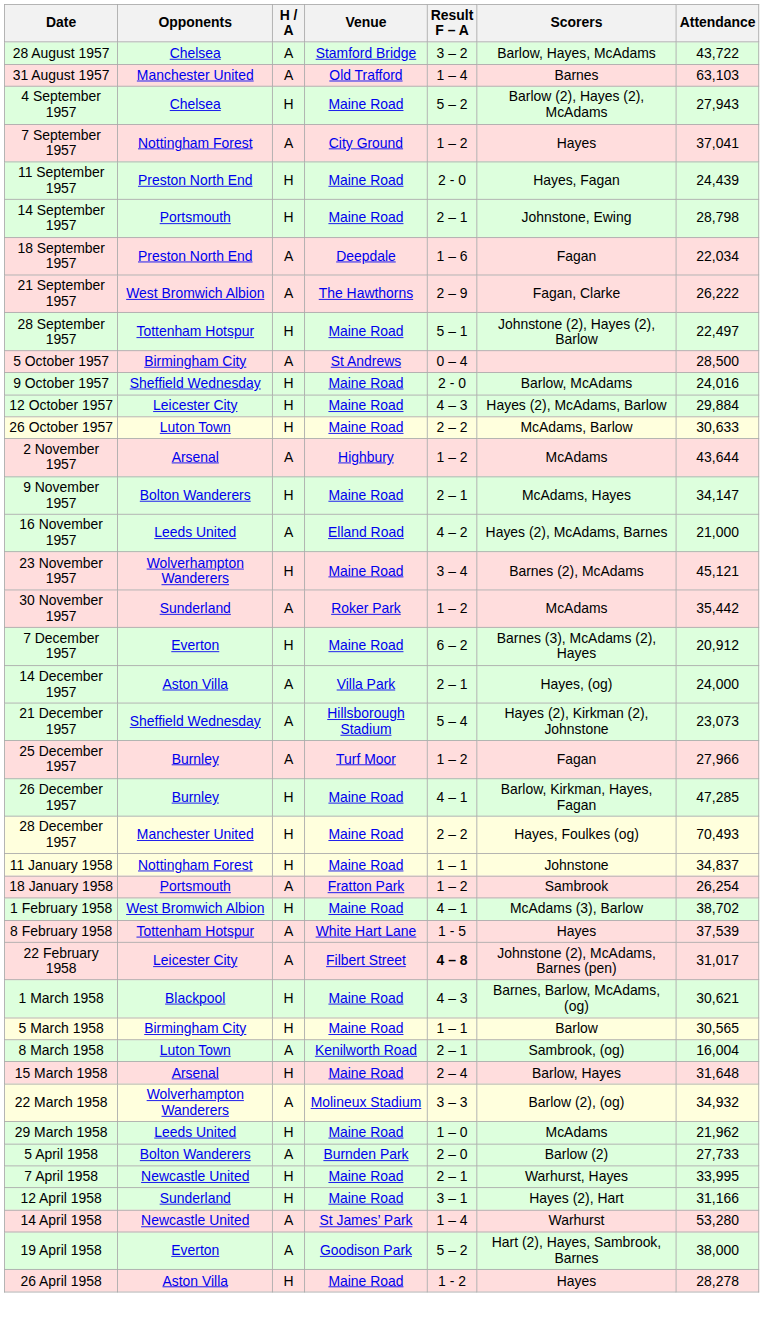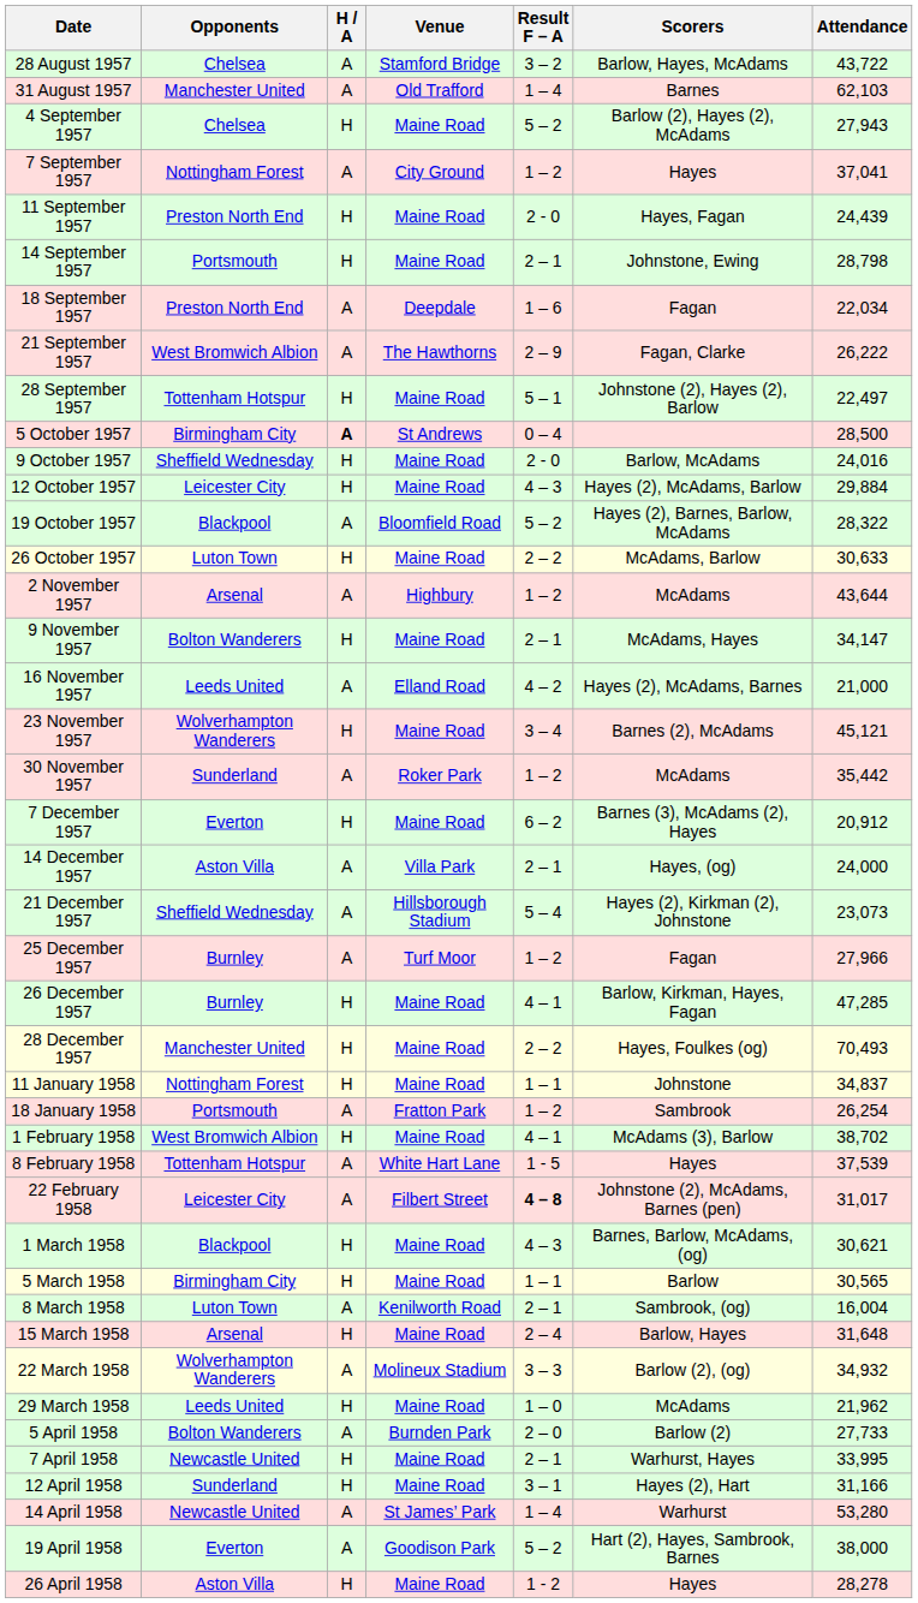 <table class="wikitable" style="text-align:center">
 <tr>
 <th>Date</th>
 <th>Opponents</th>
 <th>H / A</th>
 <th>Venue</th>
 <th>Result<br>F – A</th>
 <th>Scorers</th>
 <th>Attendance</th>
 </tr>
 <tr bgcolor="#ddffdd">
 <td>28 August 1957</td>
 <td><a href='#'>Chelsea</a></td>
 <td>A</td>
 <td><a href='#'>Stamford Bridge</a></td>
 <td>3 – 2</td>
 <td>Barlow, Hayes, McAdams</td>
 <td>43,722</td>
 </tr>
 <tr bgcolor="#ffdddd">
 <td>31 August 1957</td>
 <td><a href='#'>Manchester United</a></td>
 <td>A</td>
 <td><a href='#'>Old Trafford</a></td>
 <td>1 – 4</td>
 <td>Barnes</td>
-<td>63,103</td>
+<td>62,103</td>
 </tr>
 <tr bgcolor="#ddffdd">
 <td>4 September 1957</td>
 <td><a href='#'>Chelsea</a></td>
 <td>H</td>
 <td><a href='#'>Maine Road</a></td>
 <td>5 – 2</td>
 <td>Barlow (2), Hayes (2), McAdams</td>
 <td>27,943</td>
 </tr>
 <tr bgcolor="#ffdddd">
 <td>7 September 1957</td>
 <td><a href='#'>Nottingham Forest</a></td>
 <td>A</td>
 <td><a href='#'>City Ground</a></td>
 <td>1 – 2</td>
 <td>Hayes</td>
 <td>37,041</td>
 </tr>
 <tr bgcolor="#ddffdd">
 <td>11 September 1957</td>
 <td><a href='#'>Preston North End</a></td>
 <td>H</td>
 <td><a href='#'>Maine Road</a></td>
 <td>2 - 0</td>
 <td>Hayes, Fagan</td>
 <td>24,439</td>
 </tr>
 <tr bgcolor="#ddffdd">
 <td>14 September 1957</td>
 <td><a href='#'>Portsmouth</a></td>
 <td>H</td>
 <td><a href='#'>Maine Road</a></td>
 <td>2 – 1</td>
 <td>Johnstone, Ewing</td>
 <td>28,798</td>
 </tr>
 <tr bgcolor="#ffdddd">
 <td>18 September 1957</td>
 <td><a href='#'>Preston North End</a></td>
 <td>A</td>
 <td><a href='#'>Deepdale</a></td>
 <td>1 – 6</td>
 <td>Fagan</td>
 <td>22,034</td>
 </tr>
 <tr bgcolor="#ffdddd">
 <td>21 September 1957</td>
 <td><a href='#'>West Bromwich Albion</a></td>
 <td>A</td>
 <td><a href='#'>The Hawthorns</a></td>
 <td>2 – 9</td>
 <td>Fagan, Clarke</td>
 <td>26,222</td>
 </tr>
 <tr bgcolor="#ddffdd">
 <td>28 September 1957</td>
 <td><a href='#'>Tottenham Hotspur</a></td>
 <td>H</td>
 <td><a href='#'>Maine Road</a></td>
 <td>5 – 1</td>
 <td>Johnstone (2), Hayes (2), Barlow</td>
 <td>22,497</td>
 </tr>
 <tr bgcolor="#ffdddd">
 <td>5 October 1957</td>
 <td><a href='#'>Birmingham City</a></td>
-<td>A</td>
+<td><strong>A</strong></td>
 <td><a href='#'>St Andrews</a></td>
 <td>0 – 4</td>
 <td></td>
 <td>28,500</td>
 </tr>
 <tr bgcolor="#ddffdd">
 <td>9 October 1957</td>
 <td><a href='#'>Sheffield Wednesday</a></td>
 <td>H</td>
 <td><a href='#'>Maine Road</a></td>
 <td>2 - 0</td>
 <td>Barlow, McAdams</td>
 <td>24,016</td>
 </tr>
 <tr bgcolor="#ddffdd">
 <td>12 October 1957</td>
 <td><a href='#'>Leicester City</a></td>
 <td>H</td>
 <td><a href='#'>Maine Road</a></td>
 <td>4 – 3</td>
 <td>Hayes (2), McAdams, Barlow</td>
 <td>29,884</td>
+</tr>
+<tr bgcolor="#ddffdd">
+<td>19 October 1957</td>
+<td><a href='#'>Blackpool</a></td>
+<td>A</td>
+<td><a href='#'>Bloomfield Road</a></td>
+<td>5 – 2</td>
+<td>Hayes (2), Barnes, Barlow, McAdams</td>
+<td>28,322</td>
 </tr>
 <tr bgcolor="#ffffdd">
 <td>26 October 1957</td>
 <td><a href='#'>Luton Town</a></td>
 <td>H</td>
 <td><a href='#'>Maine Road</a></td>
 <td>2 – 2</td>
 <td>McAdams, Barlow</td>
 <td>30,633</td>
 </tr>
 <tr bgcolor="#ffdddd">
 <td>2 November 1957</td>
 <td><a href='#'>Arsenal</a></td>
 <td>A</td>
 <td><a href='#'>Highbury</a></td>
 <td>1 – 2</td>
 <td>McAdams</td>
 <td>43,644</td>
 </tr>
 <tr bgcolor="#ddffdd">
 <td>9 November 1957</td>
 <td><a href='#'>Bolton Wanderers</a></td>
 <td>H</td>
 <td><a href='#'>Maine Road</a></td>
 <td>2 – 1</td>
 <td>McAdams, Hayes</td>
 <td>34,147</td>
 </tr>
 <tr bgcolor="#ddffdd">
 <td>16 November 1957</td>
 <td><a href='#'>Leeds United</a></td>
 <td>A</td>
 <td><a href='#'>Elland Road</a></td>
 <td>4 – 2</td>
 <td>Hayes (2), McAdams, Barnes</td>
 <td>21,000</td>
 </tr>
 <tr bgcolor="#ffdddd">
 <td>23 November 1957</td>
 <td><a href='#'>Wolverhampton Wanderers</a></td>
 <td>H</td>
 <td><a href='#'>Maine Road</a></td>
 <td>3 – 4</td>
 <td>Barnes (2), McAdams</td>
 <td>45,121</td>
 </tr>
 <tr bgcolor="#ffdddd">
 <td>30 November 1957</td>
 <td><a href='#'>Sunderland</a></td>
 <td>A</td>
 <td><a href='#'>Roker Park</a></td>
 <td>1 – 2</td>
 <td>McAdams</td>
 <td>35,442</td>
 </tr>
 <tr bgcolor="#ddffdd">
 <td>7 December 1957</td>
 <td><a href='#'>Everton</a></td>
 <td>H</td>
 <td><a href='#'>Maine Road</a></td>
 <td>6 – 2</td>
 <td>Barnes (3), McAdams (2), Hayes</td>
 <td>20,912</td>
 </tr>
 <tr bgcolor="#ddffdd">
 <td>14 December 1957</td>
 <td><a href='#'>Aston Villa</a></td>
 <td>A</td>
 <td><a href='#'>Villa Park</a></td>
 <td>2 – 1</td>
 <td>Hayes, (og)</td>
 <td>24,000</td>
 </tr>
 <tr bgcolor="#ddffdd">
 <td>21 December 1957</td>
 <td><a href='#'>Sheffield Wednesday</a></td>
 <td>A</td>
 <td><a href='#'>Hillsborough Stadium</a></td>
 <td>5 – 4</td>
 <td>Hayes (2), Kirkman (2), Johnstone</td>
 <td>23,073</td>
 </tr>
 <tr bgcolor="#ffdddd">
 <td>25 December 1957</td>
 <td><a href='#'>Burnley</a></td>
 <td>A</td>
 <td><a href='#'>Turf Moor</a></td>
 <td>1 – 2</td>
 <td>Fagan</td>
 <td>27,966</td>
 </tr>
 <tr bgcolor="#ddffdd">
 <td>26 December 1957</td>
 <td><a href='#'>Burnley</a></td>
 <td>H</td>
 <td><a href='#'>Maine Road</a></td>
 <td>4 – 1</td>
 <td>Barlow, Kirkman, Hayes, Fagan</td>
 <td>47,285</td>
 </tr>
 <tr bgcolor="#ffffdd">
 <td>28 December 1957</td>
 <td><a href='#'>Manchester United</a></td>
 <td>H</td>
 <td><a href='#'>Maine Road</a></td>
 <td>2 – 2</td>
 <td>Hayes, Foulkes (og)</td>
 <td>70,493</td>
 </tr>
 <tr bgcolor="#ffffdd">
 <td>11 January 1958</td>
 <td><a href='#'>Nottingham Forest</a></td>
 <td>H</td>
 <td><a href='#'>Maine Road</a></td>
 <td>1 – 1</td>
 <td>Johnstone</td>
 <td>34,837</td>
 </tr>
 <tr bgcolor="#ffdddd">
 <td>18 January 1958</td>
 <td><a href='#'>Portsmouth</a></td>
 <td>A</td>
 <td><a href='#'>Fratton Park</a></td>
 <td>1 – 2</td>
 <td>Sambrook</td>
 <td>26,254</td>
 </tr>
 <tr bgcolor="#ddffdd">
 <td>1 February 1958</td>
 <td><a href='#'>West Bromwich Albion</a></td>
 <td>H</td>
 <td><a href='#'>Maine Road</a></td>
 <td>4 – 1</td>
 <td>McAdams (3), Barlow</td>
 <td>38,702</td>
 </tr>
 <tr bgcolor="#ffdddd">
 <td>8 February 1958</td>
 <td><a href='#'>Tottenham Hotspur</a></td>
 <td>A</td>
 <td><a href='#'>White Hart Lane</a></td>
 <td>1 - 5</td>
 <td>Hayes</td>
 <td>37,539</td>
 </tr>
 <tr bgcolor="#ffdddd">
 <td>22 February 1958</td>
 <td><a href='#'>Leicester City</a></td>
 <td>A</td>
 <td><a href='#'>Filbert Street</a></td>
 <td><strong>4 – 8</strong></td>
 <td>Johnstone (2), McAdams, Barnes (pen)</td>
 <td>31,017</td>
 </tr>
 <tr bgcolor="#ddffdd">
 <td>1 March 1958</td>
 <td><a href='#'>Blackpool</a></td>
 <td>H</td>
 <td><a href='#'>Maine Road</a></td>
 <td>4 – 3</td>
 <td>Barnes, Barlow, McAdams, (og)</td>
 <td>30,621</td>
 </tr>
 <tr bgcolor="#ffffdd">
 <td>5 March 1958</td>
 <td><a href='#'>Birmingham City</a></td>
 <td>H</td>
 <td><a href='#'>Maine Road</a></td>
 <td>1 – 1</td>
 <td>Barlow</td>
 <td>30,565</td>
 </tr>
 <tr bgcolor="#ddffdd">
 <td>8 March 1958</td>
 <td><a href='#'>Luton Town</a></td>
 <td>A</td>
 <td><a href='#'>Kenilworth Road</a></td>
 <td>2 – 1</td>
 <td>Sambrook, (og)</td>
 <td>16,004</td>
 </tr>
 <tr bgcolor="#ffdddd">
 <td>15 March 1958</td>
 <td><a href='#'>Arsenal</a></td>
 <td>H</td>
 <td><a href='#'>Maine Road</a></td>
 <td>2 – 4</td>
 <td>Barlow, Hayes</td>
 <td>31,648</td>
 </tr>
 <tr bgcolor="#ffffdd">
 <td>22 March 1958</td>
 <td><a href='#'>Wolverhampton Wanderers</a></td>
 <td>A</td>
 <td><a href='#'>Molineux Stadium</a></td>
 <td>3 – 3</td>
 <td>Barlow (2), (og)</td>
 <td>34,932</td>
 </tr>
 <tr bgcolor="#ddffdd">
 <td>29 March 1958</td>
 <td><a href='#'>Leeds United</a></td>
 <td>H</td>
 <td><a href='#'>Maine Road</a></td>
 <td>1 – 0</td>
 <td>McAdams</td>
 <td>21,962</td>
 </tr>
 <tr bgcolor="#ddffdd">
 <td>5 April 1958</td>
 <td><a href='#'>Bolton Wanderers</a></td>
 <td>A</td>
 <td><a href='#'>Burnden Park</a></td>
 <td>2 – 0</td>
 <td>Barlow (2)</td>
 <td>27,733</td>
 </tr>
 <tr bgcolor="#ddffdd">
 <td>7 April 1958</td>
 <td><a href='#'>Newcastle United</a></td>
 <td>H</td>
 <td><a href='#'>Maine Road</a></td>
 <td>2 – 1</td>
 <td>Warhurst, Hayes</td>
 <td>33,995</td>
 </tr>
 <tr bgcolor="#ddffdd">
 <td>12 April 1958</td>
 <td><a href='#'>Sunderland</a></td>
 <td>H</td>
 <td><a href='#'>Maine Road</a></td>
 <td>3 – 1</td>
 <td>Hayes (2), Hart</td>
 <td>31,166</td>
 </tr>
 <tr bgcolor="#ffdddd">
 <td>14 April 1958</td>
 <td><a href='#'>Newcastle United</a></td>
 <td>A</td>
 <td><a href='#'>St James’ Park</a></td>
 <td>1 – 4</td>
 <td>Warhurst</td>
 <td>53,280</td>
 </tr>
 <tr bgcolor="#ddffdd">
 <td>19 April 1958</td>
 <td><a href='#'>Everton</a></td>
 <td>A</td>
 <td><a href='#'>Goodison Park</a></td>
 <td>5 – 2</td>
 <td>Hart (2), Hayes, Sambrook, Barnes</td>
 <td>38,000</td>
 </tr>
 <tr bgcolor="#ffdddd">
 <td>26 April 1958</td>
 <td><a href='#'>Aston Villa</a></td>
 <td>H</td>
 <td><a href='#'>Maine Road</a></td>
 <td>1 - 2</td>
 <td>Hayes</td>
 <td>28,278</td>
 </tr>
 </table>
